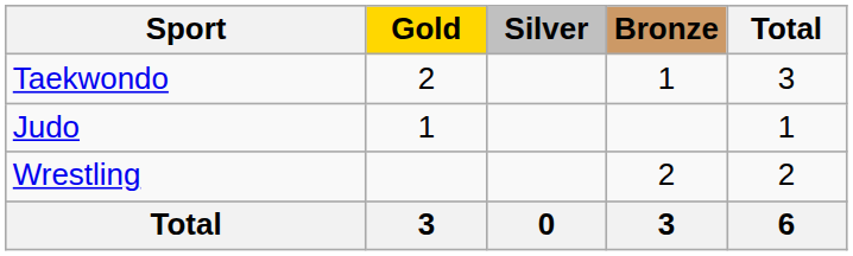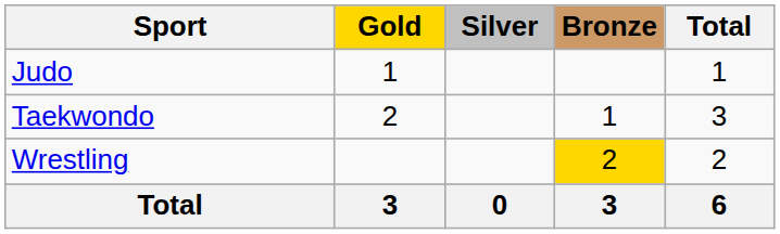 <table class="wikitable sortable" style="text-align:center;">
 <tr>
 <th width=180>Sport</th>
 <th scope="col" style="background:gold; width:55px;">Gold</th>
 <th scope="col" style="background:silver; width:55px;">Silver</th>
 <th scope="col" style="background:#cc9966; width:55px;">Bronze</th>
 <th width=55>Total</th>
 </tr>
 <tr>
+<td align=left><a href='#'>Judo</a></td>
+<td>1</td>
+<td></td>
+<td></td>
+<td>1</td>
+</tr>
+<tr>
 <td align=left><a href='#'>Taekwondo</a></td>
 <td>2</td>
 <td></td>
 <td>1</td>
 <td>3</td>
 </tr>
 <tr>
-<td align=left><a href='#'>Judo</a></td>
-<td>1</td>
-<td></td>
-<td></td>
-<td>1</td>
-</tr>
-<tr>
 <td align=left><a href='#'>Wrestling</a></td>
 <td></td>
 <td></td>
-<td>2</td>
+<td style="background: gold;">2</td>
 <td>2</td>
 </tr>
 <tr class="sortbottom">
 <th>Total</th>
 <th>3</th>
 <th>0</th>
 <th>3</th>
 <th>6</th>
 </tr>
 </table>
